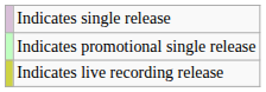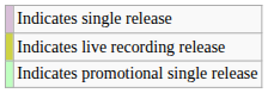 <table class="wikitable" style="font-size:90%;">
 <tr>
 <td style="background:thistle;"></td>
 <td>Indicates single release</td>
 </tr>
 <tr>
+<td style="background-color:#ced343"></td>
+<td>Indicates live recording release</td>
+</tr>
+<tr>
 <td style="background-color:#BFFFC0"></td>
 <td>Indicates promotional single release</td>
 </tr>
-<tr>
-<td style="background-color:#ced343"></td>
-<td>Indicates live recording release</td>
-</tr>
 </table>
